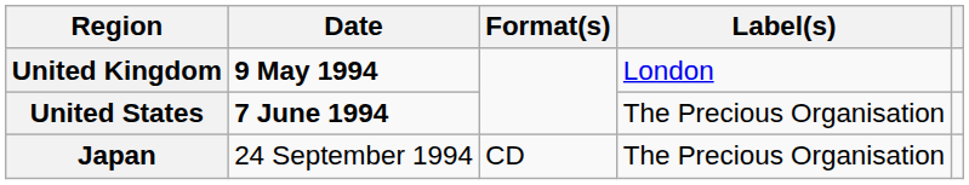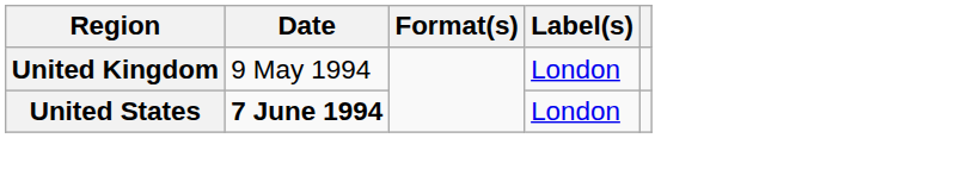 <table class="wikitable plainrowheaders">
 <tr>
 <th scope="col">Region</th>
 <th scope="col">Date</th>
 <th scope="col">Format(s)</th>
 <th scope="col">Label(s)</th>
 <th scope="col"></th>
 </tr>
 <tr>
 <th scope="row">United Kingdom</th>
-<td><strong>9 May 1994</strong></td>
+<td>9 May 1994</td>
 <td rowspan="2"></td>
 <td><a href='#'>London</a></td>
 <td></td>
 </tr>
 <tr>
 <th scope="row">United States</th>
 <td><strong>7 June 1994</strong></td>
-<td>The Precious Organisation</td>
-<td></td>
-</tr>
-<tr>
-<th scope="row">Japan</th>
-<td>24 September 1994</td>
-<td>CD</td>
-<td>The Precious Organisation</td>
+<td><a href='#'>London</a></td>
 <td></td>
 </tr>
 </table>
